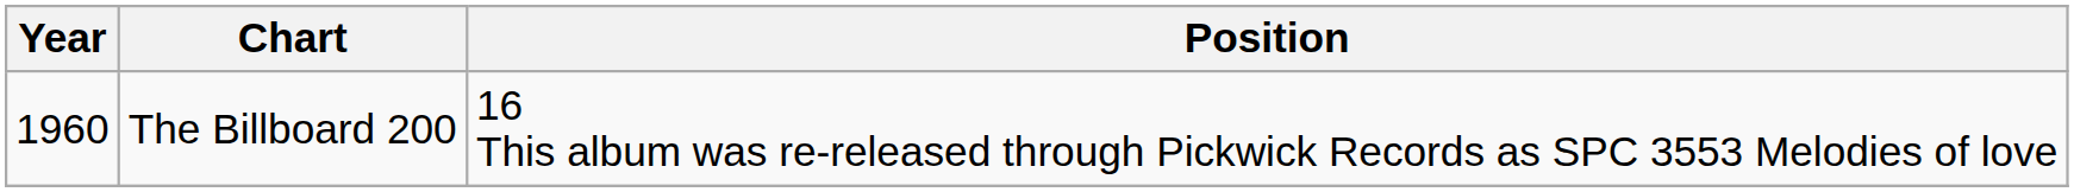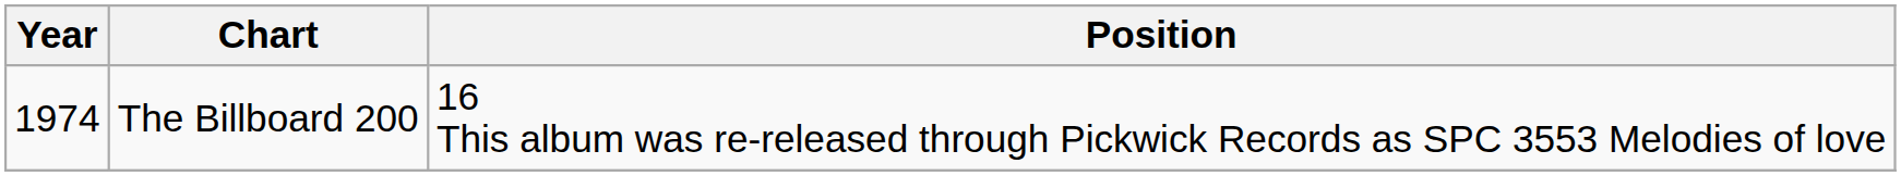 <table class="wikitable">
 <tr>
 <th align="left">Year</th>
 <th align="left">Chart</th>
 <th align="left">Position</th>
 </tr>
 <tr>
-<td align="left">1960</td>
+<td align="left">1974</td>
 <td align="left">The Billboard 200</td>
 <td align="left">16<br>This album was re-released through Pickwick Records as SPC 3553 Melodies of love</td>
 </tr>
 <tr>
 </tr>
 </table>
